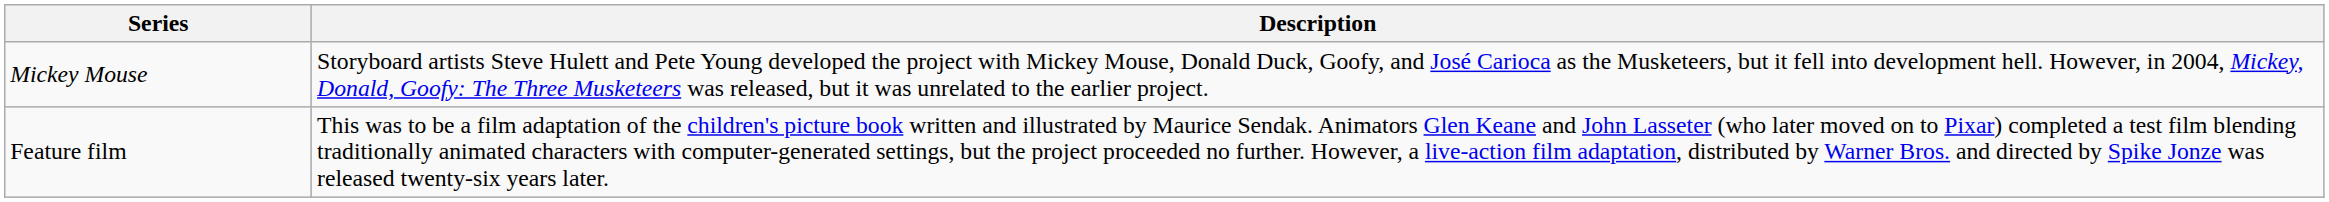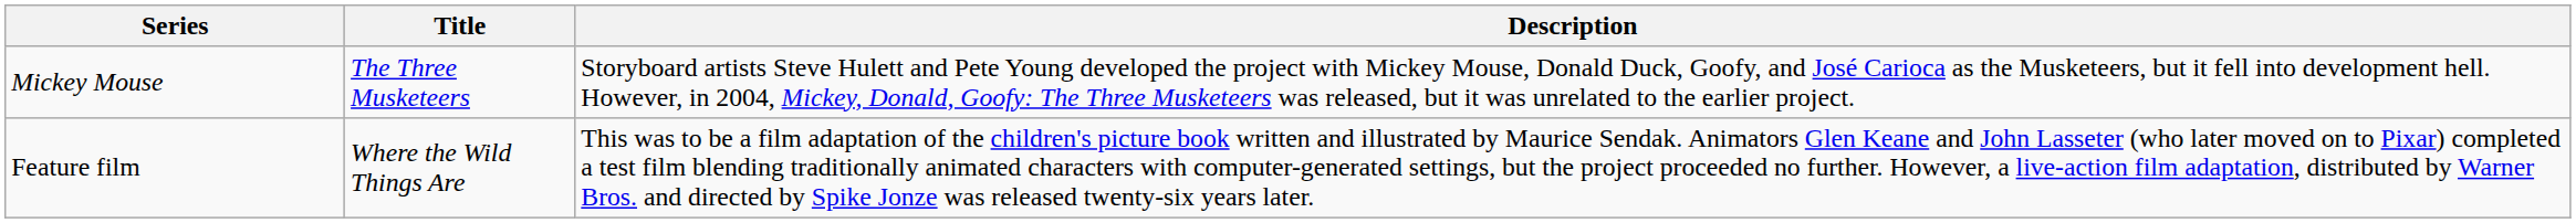 <table class="wikitable">
 <tr>
 <th style="width:150pt;">Series</th>
+<th style="width:100pt;">Title</th>
 <th>Description</th>
 </tr>
 <tr>
 <td><em>Mickey Mouse</em></td>
+<td><em><a href='#'>The Three Musketeers</a></em></td>
 <td>Storyboard artists Steve Hulett and Pete Young developed the project with Mickey Mouse, Donald Duck, Goofy, and <a href='#'>José Carioca</a> as the Musketeers, but it fell into development hell. However, in 2004, <em><a href='#'>Mickey, Donald, Goofy: The Three Musketeers</a></em> was released, but it was unrelated to the earlier project.</td>
 </tr>
 <tr>
 <td>Feature film</td>
+<td><em>Where the Wild Things Are</em></td>
 <td>This was to be a film adaptation of the <a href='#'>children's picture book</a> written and illustrated by Maurice Sendak. Animators <a href='#'>Glen Keane</a> and <a href='#'>John Lasseter</a> (who later moved on to <a href='#'>Pixar</a>) completed a test film blending traditionally animated characters with computer-generated settings, but the project proceeded no further. However, a <a href='#'>live-action film adaptation</a>, distributed by <a href='#'>Warner Bros.</a> and directed by <a href='#'>Spike Jonze</a> was released twenty-six years later.</td>
 </tr>
 </table>
